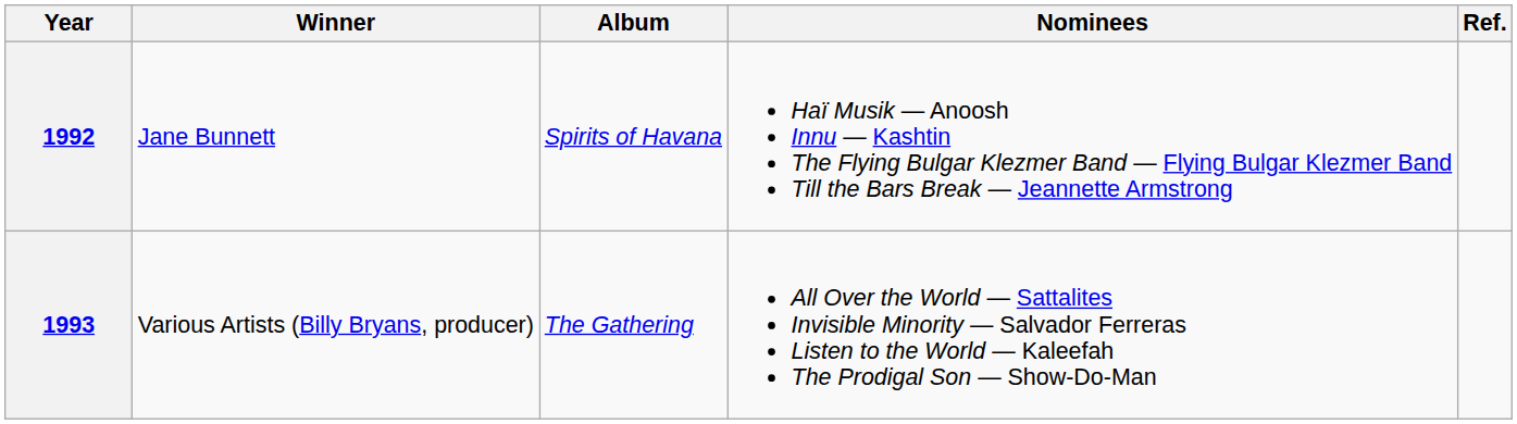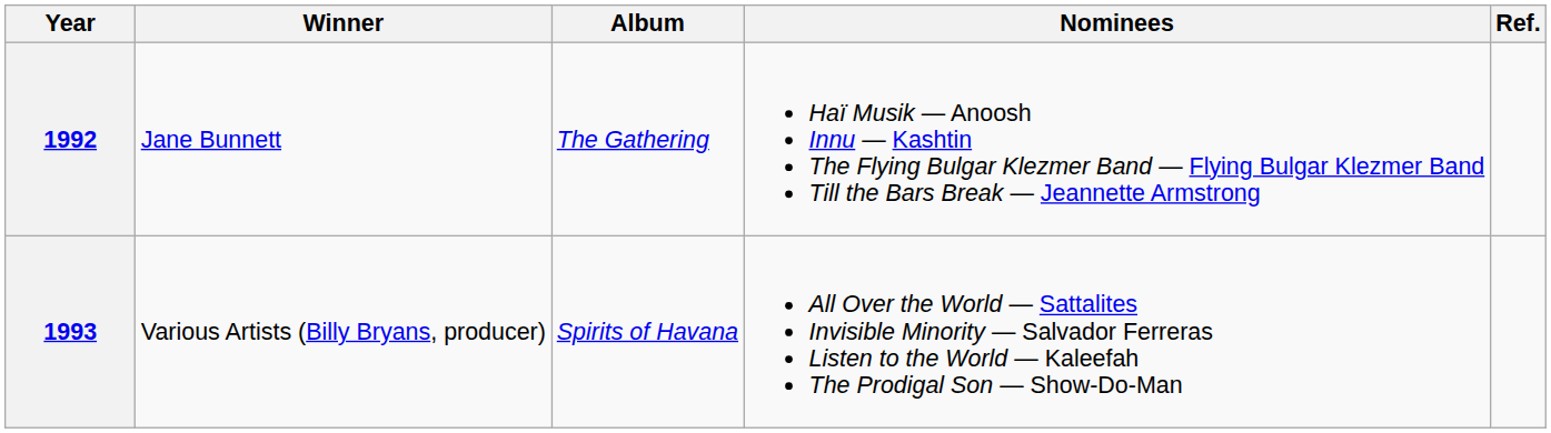 <table class="wikitable sortable">
 <tr>
 <th scope="col" style="width:5em;">Year</th>
 <th scope="col">Winner</th>
 <th scope="col">Album</th>
 <th scope="col" class="unsortable">Nominees</th>
 <th scope="col" class="unsortable">Ref.</th>
 </tr>
 <tr>
 <th scope="row"><a href='#'>1992</a></th>
 <td><a href='#'>Jane Bunnett</a></td>
-<td><em><a href='#'>Spirits of Havana</a></em></td>
+<td><em><a href='#'>The Gathering</a></em></td>
 <td><br><ul><li><em>Haï Musik</em> — Anoosh</li><li><em><a href='#'>Innu</a></em> — <a href='#'>Kashtin</a></li><li><em>The Flying Bulgar Klezmer Band</em> — <a href='#'>Flying Bulgar Klezmer Band</a></li><li><em>Till the Bars Break</em> — <a href='#'>Jeannette Armstrong</a></li></ul></td>
 <td align="center"></td>
 </tr>
 <tr>
 <th scope="row"><a href='#'>1993</a></th>
 <td>Various Artists (<a href='#'>Billy Bryans</a>, producer)</td>
-<td><em><a href='#'>The Gathering</a></em></td>
+<td><em><a href='#'>Spirits of Havana</a></em></td>
 <td><br><ul><li><em>All Over the World</em> — <a href='#'>Sattalites</a></li><li><em>Invisible Minority</em> — Salvador Ferreras</li><li><em>Listen to the World</em> — Kaleefah</li><li><em>The Prodigal Son</em> — Show-Do-Man</li></ul></td>
 <td align="center"></td>
 </tr>
 </table>
